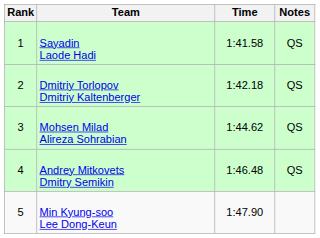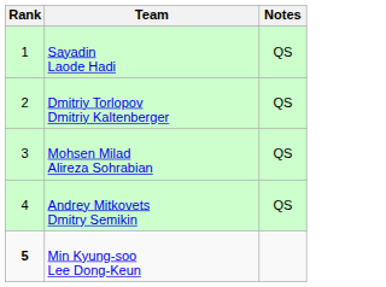 <table class=wikitable style="text-align:center">
 <tr>
 <th width=40>Rank</th>
 <th width=250>Team</th>
-<th width=80>Time</th>
 <th width=50>Notes</th>
 </tr>
 <tr bgcolor="ccffcc">
 <td>1</td>
 <td align=left><br><a href='#'>Sayadin</a><br><a href='#'>Laode Hadi</a></td>
-<td>1:41.58</td>
 <td>QS</td>
 </tr>
 <tr bgcolor="ccffcc">
 <td>2</td>
 <td align=left><br><a href='#'>Dmitriy Torlopov</a><br><a href='#'>Dmitriy Kaltenberger</a></td>
-<td>1:42.18</td>
 <td>QS</td>
 </tr>
 <tr bgcolor="ccffcc">
 <td>3</td>
 <td align=left><br><a href='#'>Mohsen Milad</a><br><a href='#'>Alireza Sohrabian</a></td>
-<td>1:44.62</td>
 <td>QS</td>
 </tr>
 <tr bgcolor="ccffcc">
 <td>4</td>
 <td align=left><br><a href='#'>Andrey Mitkovets</a><br><a href='#'>Dmitry Semikin</a></td>
-<td>1:46.48</td>
 <td>QS</td>
 </tr>
 <tr>
-<td>5</td>
+<td><strong>5</strong></td>
 <td align=left><br><a href='#'>Min Kyung-soo</a><br><a href='#'>Lee Dong-Keun</a></td>
-<td>1:47.90</td>
 <td></td>
 </tr>
 </table>
